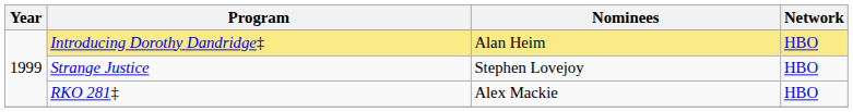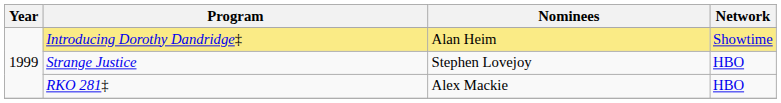 <table class="wikitable" style="width:95%">
 <tr bgcolor="#bebebe">
 <th width="5%">Year</th>
 <th width="55%">Program</th>
 <th width="40%">Nominees</th>
 <th width="10%">Network</th>
 </tr>
 <tr>
 <td rowspan=4 style="text-align:center">1999<br></td>
 </tr>
 <tr style="background:#FAEB86">
 <td><em><a href='#'>Introducing Dorothy Dandridge</a></em>‡</td>
 <td>Alan Heim</td>
-<td><a href='#'>HBO</a></td>
+<td><a href='#'>Showtime</a></td>
 </tr>
 <tr>
 <td><em><a href='#'>Strange Justice</a></em></td>
 <td>Stephen Lovejoy</td>
 <td><a href='#'>HBO</a></td>
 </tr>
 <tr>
 <td><em><a href='#'>RKO 281</a></em>‡</td>
 <td>Alex Mackie</td>
 <td><a href='#'>HBO</a></td>
 </tr>
 <tr>
 </tr>
 </table>
